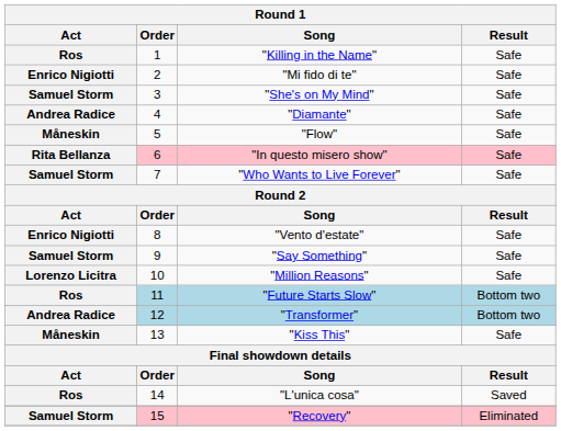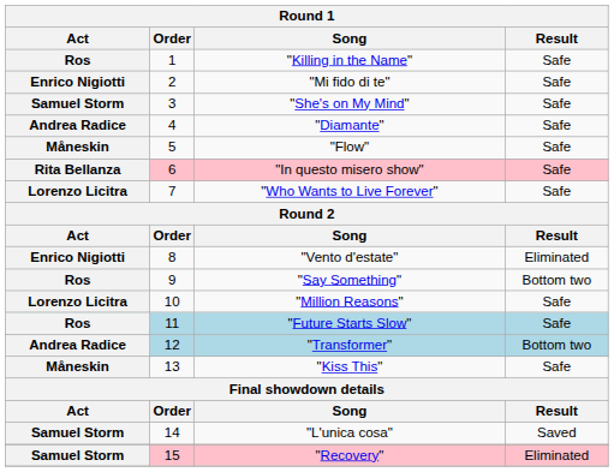 <table class="wikitable plainrowheaders" style="text-align:center;">
 <tr>
 <th colspan="4">Round 1</th>
 </tr>
 <tr>
 <th scope="col" style="width:10em;">Act</th>
 <th scope="col">Order</th>
 <th scope="col" style="width:22em;">Song</th>
 <th scope="col" style="width:7em;">Result</th>
 </tr>
 <tr>
 <th scope="row">Ros</th>
 <td>1</td>
 <td>"<a href='#'>Killing in the Name</a>"</td>
 <td>Safe</td>
 </tr>
 <tr>
 <th scope="row">Enrico Nigiotti</th>
 <td>2</td>
 <td>"Mi fido di te"</td>
 <td>Safe</td>
 </tr>
 <tr>
 <th scope="row">Samuel Storm</th>
 <td>3</td>
 <td>"<a href='#'>She's on My Mind</a>"</td>
 <td>Safe</td>
 </tr>
 <tr>
 <th scope="row">Andrea Radice</th>
 <td>4</td>
 <td>"<a href='#'>Diamante</a>"</td>
 <td>Safe</td>
 </tr>
 <tr>
 <th scope="row">Måneskin</th>
 <td>5</td>
 <td>"Flow"</td>
 <td>Safe</td>
 </tr>
 <tr style="background:pink;">
 <th scope="row">Rita Bellanza</th>
 <td>6</td>
 <td>"In questo misero show"</td>
 <td>Safe</td>
 </tr>
 <tr>
-<th scope="row">Samuel Storm</th>
+<th scope="row">Lorenzo Licitra</th>
 <td>7</td>
 <td>"<a href='#'>Who Wants to Live Forever</a>"</td>
 <td>Safe</td>
 </tr>
 <tr>
 <th colspan="4">Round 2</th>
 </tr>
 <tr>
 <th scope="col" style="width:10em;">Act</th>
 <th scope="col">Order</th>
 <th scope="col" style="width:20em;">Song</th>
 <th scope="col" style="width:7em;">Result</th>
 </tr>
 <tr>
 <th scope="row">Enrico Nigiotti</th>
 <td>8</td>
 <td>"Vento d'estate"</td>
-<td>Safe</td>
+<td>Eliminated</td>
 </tr>
 <tr>
-<th scope="row">Samuel Storm</th>
+<th scope="row">Ros</th>
 <td>9</td>
 <td>"<a href='#'>Say Something</a>"</td>
-<td>Safe</td>
+<td>Bottom two</td>
 </tr>
 <tr>
 <th scope="row">Lorenzo Licitra</th>
 <td>10</td>
 <td>"<a href='#'>Million Reasons</a>"</td>
 <td>Safe</td>
 </tr>
 <tr style="background:lightblue;">
 <th scope="row">Ros</th>
 <td>11</td>
 <td>"<a href='#'>Future Starts Slow</a>"</td>
-<td>Bottom two</td>
+<td>Safe</td>
 </tr>
 <tr style="background:lightblue;">
 <th scope="row">Andrea Radice</th>
 <td>12</td>
 <td>"<a href='#'>Transformer</a>"</td>
 <td>Bottom two</td>
 </tr>
 <tr>
 <th scope="row">Måneskin</th>
 <td>13</td>
 <td>"<a href='#'>Kiss This</a>"</td>
 <td>Safe</td>
 </tr>
 <tr>
 <th colspan="4">Final showdown details</th>
 </tr>
 <tr>
 <th scope="col" style="width:10em;">Act</th>
 <th scope="col">Order</th>
 <th scope="col" style="width:22em;">Song</th>
 <th scope="col" style="width:7em;">Result</th>
 </tr>
 <tr>
-<th scope="row">Ros</th>
+<th scope="row">Samuel Storm</th>
 <td>14</td>
 <td>"L'unica cosa"</td>
 <td>Saved</td>
 </tr>
 <tr>
 </tr>
 <tr style="background:pink;">
 <th scope="row">Samuel Storm</th>
 <td>15</td>
 <td>"<a href='#'>Recovery</a>"</td>
 <td>Eliminated</td>
 </tr>
 <tr>
 </tr>
 </table>
